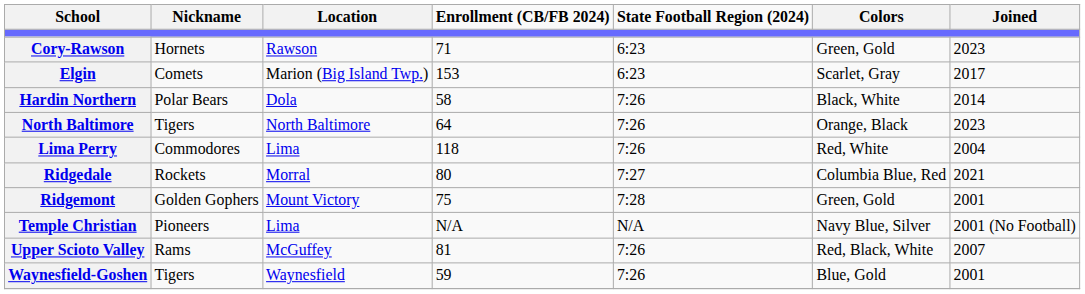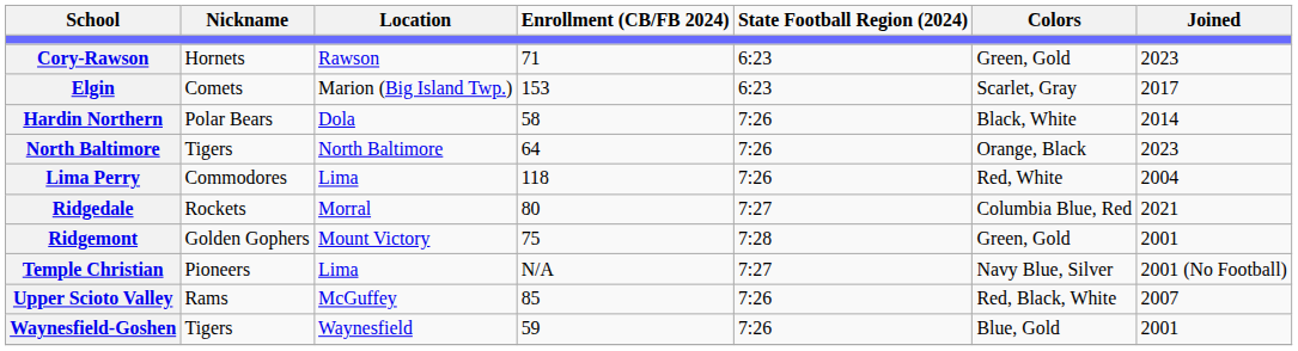 <table class="wikitable sortable">
 <tr>
 <th>School</th>
 <th>Nickname</th>
 <th>Location</th>
 <td><strong>Enrollment (CB/FB 2024)</strong></td>
 <td><strong>State Football Region (2024)</strong></td>
 <th>Colors</th>
 <th>Joined</th>
 </tr>
 <tr>
 <th colspan="8" style="background:#676AFE;"></th>
 </tr>
 <tr>
 <th><a href='#'>Cory-Rawson</a></th>
 <td>Hornets</td>
 <td><a href='#'>Rawson</a></td>
 <td>71</td>
 <td>6:23</td>
 <td>Green, Gold<br> </td>
 <td>2023</td>
 </tr>
 <tr>
 <th><a href='#'>Elgin</a></th>
 <td>Comets</td>
 <td>Marion (<a href='#'>Big Island Twp.</a>)</td>
 <td>153</td>
 <td>6:23</td>
 <td>Scarlet, Gray <br> </td>
 <td>2017</td>
 </tr>
 <tr>
 <th><a href='#'>Hardin Northern</a></th>
 <td>Polar Bears</td>
 <td><a href='#'>Dola</a></td>
 <td>58</td>
 <td>7:26</td>
 <td>Black, White <br>  </td>
 <td>2014</td>
 </tr>
 <tr>
 <th><a href='#'>North Baltimore</a></th>
 <td>Tigers</td>
 <td><a href='#'>North Baltimore</a></td>
 <td>64</td>
 <td>7:26</td>
 <td>Orange, Black<br> </td>
 <td>2023</td>
 </tr>
 <tr>
 <th><a href='#'>Lima Perry</a></th>
 <td>Commodores</td>
 <td><a href='#'>Lima</a></td>
 <td>118</td>
 <td>7:26</td>
 <td>Red, White <br> </td>
 <td>2004</td>
 </tr>
 <tr>
 <th><a href='#'>Ridgedale</a></th>
 <td>Rockets</td>
 <td><a href='#'>Morral</a></td>
 <td>80</td>
 <td>7:27</td>
 <td>Columbia Blue, Red <br> </td>
 <td>2021</td>
 </tr>
 <tr>
 <th><a href='#'>Ridgemont</a></th>
 <td>Golden Gophers</td>
 <td><a href='#'>Mount Victory</a></td>
 <td>75</td>
 <td>7:28</td>
 <td>Green, Gold <br>  </td>
 <td>2001</td>
 </tr>
 <tr>
 <th><a href='#'>Temple Christian</a></th>
 <td>Pioneers</td>
 <td><a href='#'>Lima</a></td>
 <td>N/A</td>
-<td>N/A</td>
+<td>7:27</td>
 <td>Navy Blue, Silver <br>  </td>
 <td>2001 (No Football)</td>
 </tr>
 <tr>
 <th><a href='#'>Upper Scioto Valley</a></th>
 <td>Rams</td>
 <td><a href='#'>McGuffey</a></td>
-<td>81</td>
+<td>85</td>
 <td>7:26</td>
 <td>Red, Black, White <br>   </td>
 <td>2007</td>
 </tr>
 <tr>
 <th><a href='#'>Waynesfield-Goshen</a></th>
 <td>Tigers</td>
 <td><a href='#'>Waynesfield</a></td>
 <td>59</td>
 <td>7:26</td>
 <td>Blue, Gold <br>  </td>
 <td>2001</td>
 </tr>
 <tr>
 </tr>
 </table>
